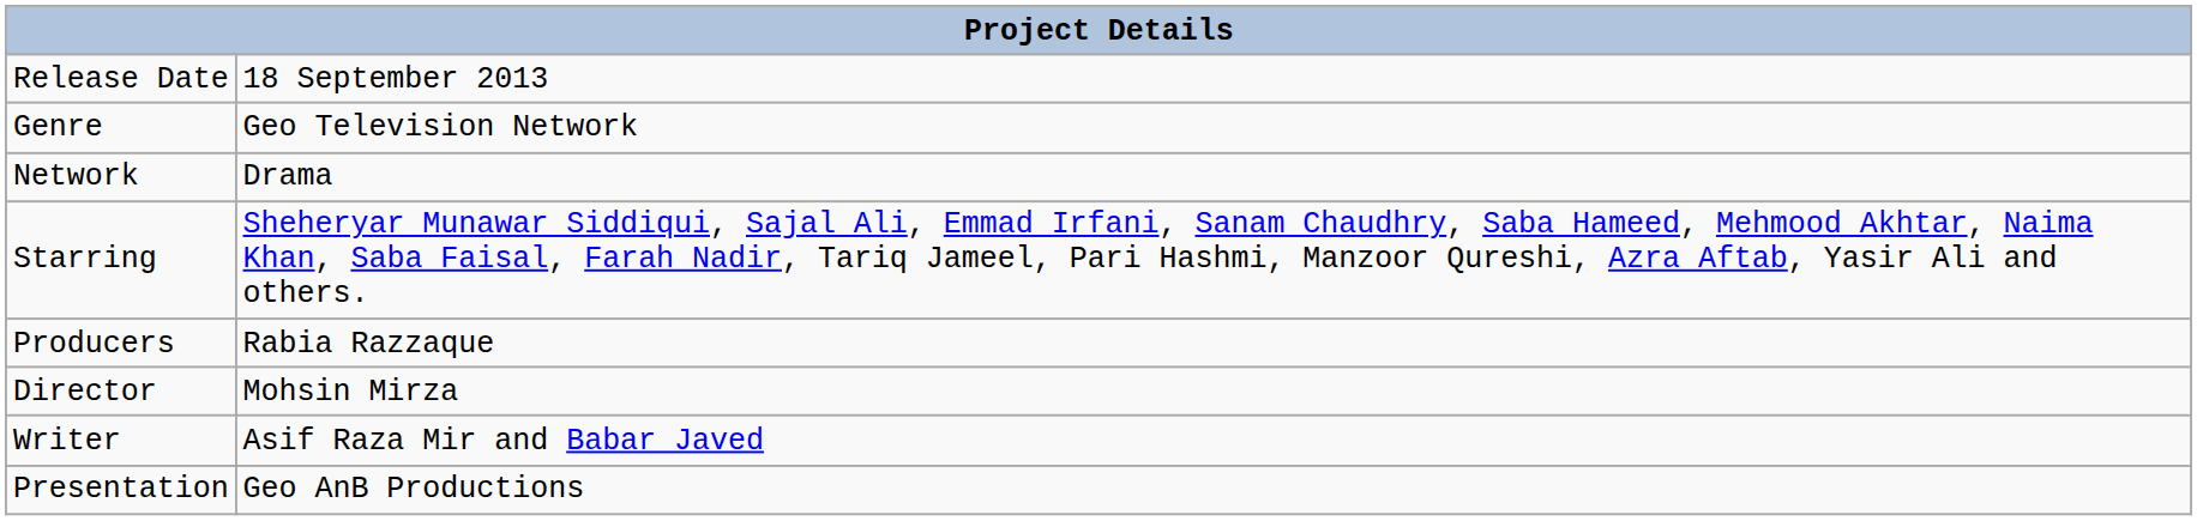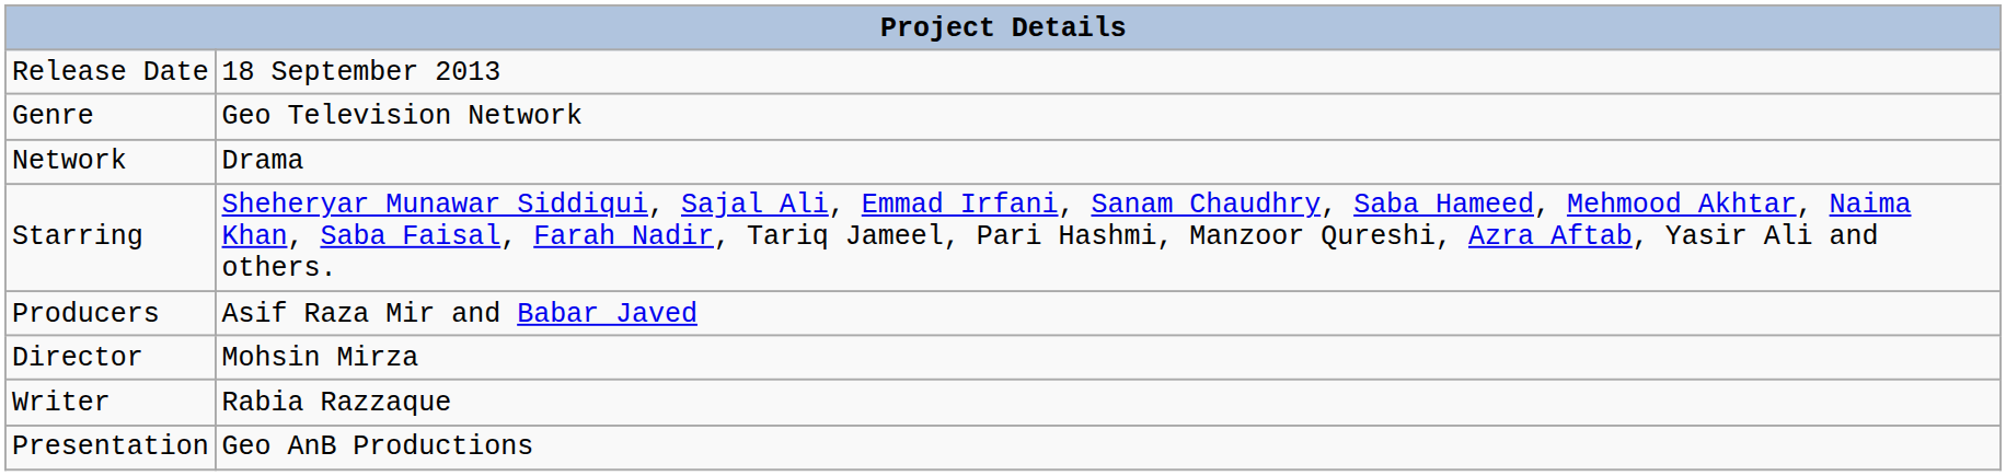 <table class="wikitable" style="width:60%;">
 <tr>
 <th colspan="5" style="background: LightSteelBlue;">Project Details</th>
 </tr>
 <tr>
 <td>Release Date</td>
 <td>18 September 2013</td>
 </tr>
 <tr>
 <td>Genre</td>
 <td>Geo Television Network</td>
 </tr>
 <tr>
 <td>Network</td>
 <td>Drama</td>
 </tr>
 <tr>
 <td>Starring</td>
 <td><a href='#'>Sheheryar Munawar Siddiqui</a>, <a href='#'>Sajal Ali</a>, <a href='#'>Emmad Irfani</a>, <a href='#'>Sanam Chaudhry</a>, <a href='#'>Saba Hameed</a>, <a href='#'>Mehmood Akhtar</a>, <a href='#'>Naima Khan</a>, <a href='#'>Saba Faisal</a>, <a href='#'>Farah Nadir</a>, Tariq Jameel, Pari Hashmi, Manzoor Qureshi, <a href='#'>Azra Aftab</a>, Yasir Ali and others.</td>
 </tr>
 <tr>
 <td>Producers</td>
-<td>Rabia Razzaque</td>
+<td>Asif Raza Mir and <a href='#'>Babar Javed</a></td>
 </tr>
 <tr>
 <td>Director</td>
 <td>Mohsin Mirza</td>
 </tr>
 <tr>
 <td>Writer</td>
-<td>Asif Raza Mir and <a href='#'>Babar Javed</a></td>
+<td>Rabia Razzaque</td>
 </tr>
 <tr>
 <td>Presentation</td>
 <td>Geo AnB Productions</td>
 </tr>
 </table>
